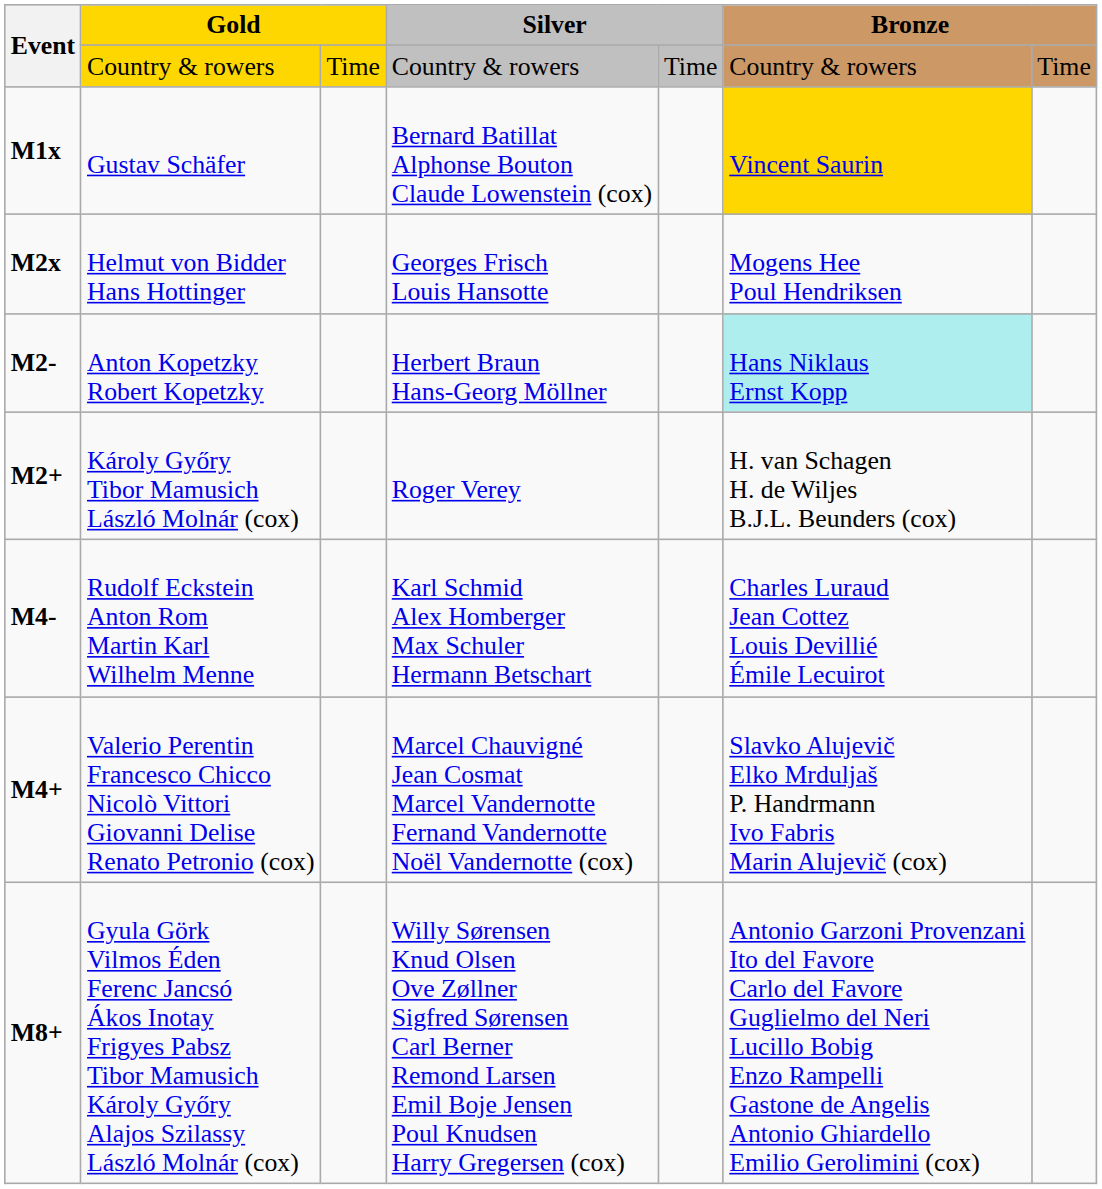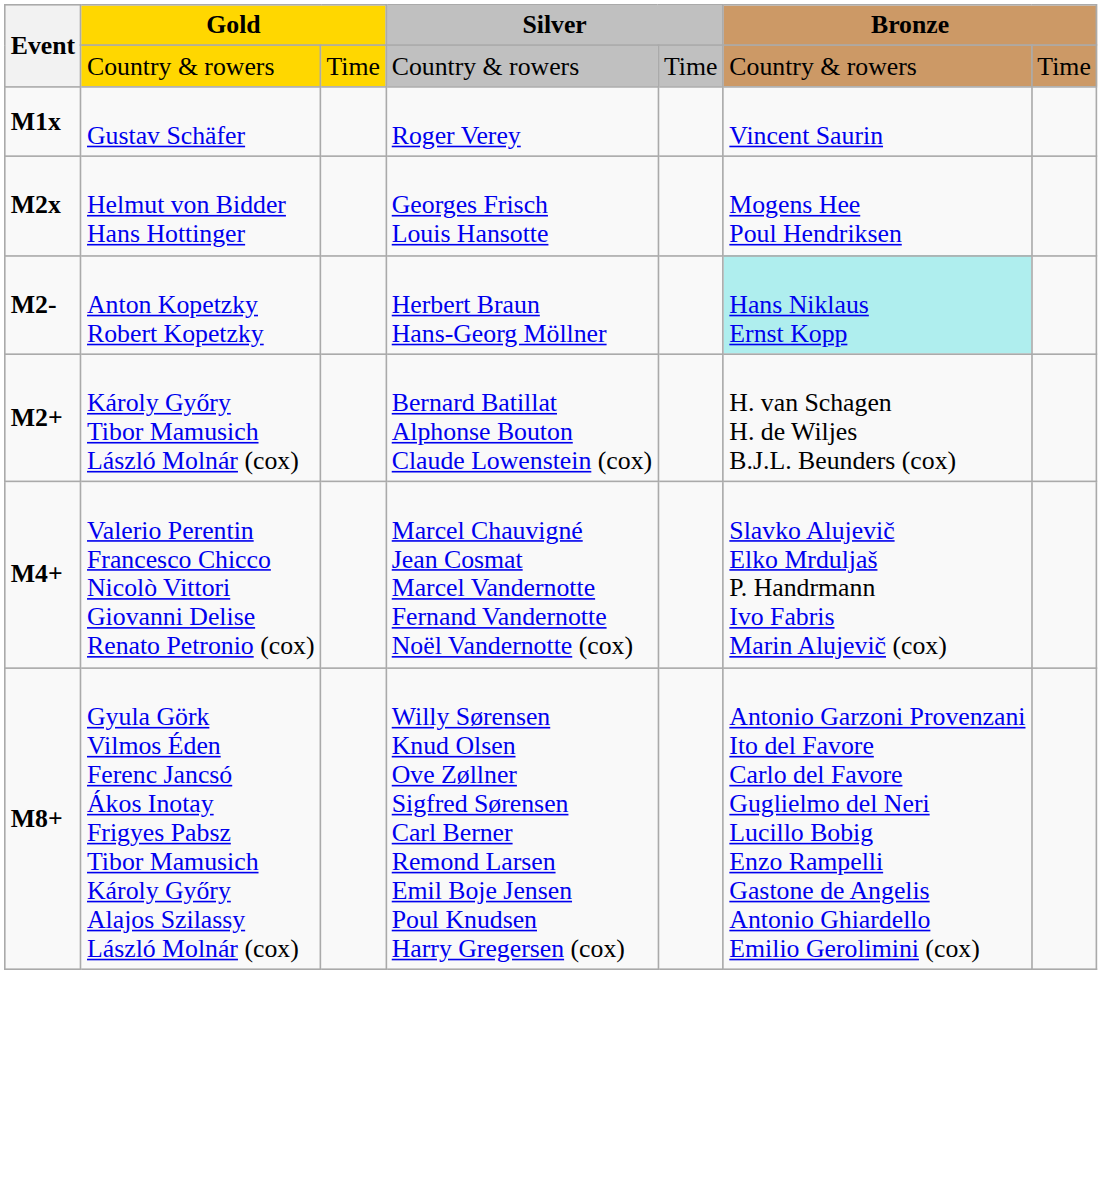 <table class="wikitable">
 <tr>
 <th rowspan="2">Event</th>
 <th colspan="2" style="background:gold;">Gold</th>
 <th colspan="2" style="background:silver;">Silver</th>
 <th colspan="2" style="background:#c96;">Bronze</th>
 </tr>
 <tr>
 <td style="background:gold;">Country & rowers</td>
 <td style="background:gold;">Time</td>
 <td style="background:silver;">Country & rowers</td>
 <td style="background:silver;">Time</td>
 <td style="background:#c96;">Country & rowers</td>
 <td style="background:#c96;">Time</td>
 </tr>
 <tr>
 <td><strong>M1x</strong></td>
 <td> <br> <a href='#'>Gustav Schäfer</a></td>
 <td></td>
-<td> <br> <a href='#'>Bernard Batillat</a> <br> <a href='#'>Alphonse Bouton</a> <br> <a href='#'>Claude Lowenstein</a> (cox)</td>
+<td> <br> <a href='#'>Roger Verey</a></td>
 <td></td>
-<td style="background: gold;"> <br> <a href='#'>Vincent Saurin</a></td>
+<td> <br> <a href='#'>Vincent Saurin</a></td>
 <td></td>
 </tr>
 <tr>
 <td><strong>M2x</strong></td>
 <td> <br> <a href='#'>Helmut von Bidder</a> <br> <a href='#'>Hans Hottinger</a></td>
 <td></td>
 <td> <br> <a href='#'>Georges Frisch</a> <br> <a href='#'>Louis Hansotte</a></td>
 <td></td>
 <td> <br> <a href='#'>Mogens Hee</a> <br> <a href='#'>Poul Hendriksen</a></td>
 <td></td>
 </tr>
 <tr>
 <td><strong>M2-</strong></td>
 <td> <br> <a href='#'>Anton Kopetzky</a> <br> <a href='#'>Robert Kopetzky</a></td>
 <td></td>
 <td> <br> <a href='#'>Herbert Braun</a> <br> <a href='#'>Hans-Georg Möllner</a></td>
 <td></td>
 <td style="background: paleturquoise;"> <br> <a href='#'>Hans Niklaus</a> <br> <a href='#'>Ernst Kopp</a></td>
 <td></td>
 </tr>
 <tr>
 <td><strong>M2+</strong></td>
 <td> <br> <a href='#'>Károly Győry</a> <br> <a href='#'>Tibor Mamusich</a> <br> <a href='#'>László Molnár</a> (cox)</td>
 <td></td>
-<td> <br> <a href='#'>Roger Verey</a></td>
+<td> <br> <a href='#'>Bernard Batillat</a> <br> <a href='#'>Alphonse Bouton</a> <br> <a href='#'>Claude Lowenstein</a> (cox)</td>
 <td></td>
 <td> <br> H. van Schagen <br> H. de Wiljes <br> B.J.L. Beunders (cox)</td>
-<td></td>
-</tr>
-<tr>
-<td><strong>M4-</strong></td>
-<td> <br> <a href='#'>Rudolf Eckstein</a> <br> <a href='#'>Anton Rom</a> <br> <a href='#'>Martin Karl</a> <br> <a href='#'>Wilhelm Menne</a></td>
-<td></td>
-<td> <br> <a href='#'>Karl Schmid</a> <br> <a href='#'>Alex Homberger</a> <br> <a href='#'>Max Schuler</a> <br> <a href='#'>Hermann Betschart</a></td>
-<td></td>
-<td> <br> <a href='#'>Charles Luraud</a> <br> <a href='#'>Jean Cottez</a> <br> <a href='#'>Louis Devillié</a> <br> <a href='#'>Émile Lecuirot</a></td>
 <td></td>
 </tr>
 <tr>
 <td><strong>M4+</strong></td>
 <td> <br> <a href='#'>Valerio Perentin</a> <br> <a href='#'>Francesco Chicco</a> <br> <a href='#'>Nicolò Vittori</a> <br> <a href='#'>Giovanni Delise</a> <br> <a href='#'>Renato Petronio</a> (cox)</td>
 <td></td>
 <td> <br> <a href='#'>Marcel Chauvigné</a> <br> <a href='#'>Jean Cosmat</a> <br> <a href='#'>Marcel Vandernotte</a> <br> <a href='#'>Fernand Vandernotte</a> <br> <a href='#'>Noël Vandernotte</a> (cox)</td>
 <td></td>
 <td> <br> <a href='#'>Slavko Alujevič</a> <br> <a href='#'>Elko Mrduljaš</a> <br> P. Handrmann <br> <a href='#'>Ivo Fabris</a> <br> <a href='#'>Marin Alujevič</a> (cox)</td>
 <td></td>
 </tr>
 <tr>
 <td><strong>M8+</strong></td>
 <td> <br> <a href='#'>Gyula Görk</a> <br> <a href='#'>Vilmos Éden</a> <br> <a href='#'>Ferenc Jancsó</a> <br> <a href='#'>Ákos Inotay</a> <br> <a href='#'>Frigyes Pabsz</a> <br> <a href='#'>Tibor Mamusich</a> <br> <a href='#'>Károly Győry</a> <br> <a href='#'>Alajos Szilassy</a> <br> <a href='#'>László Molnár</a> (cox)</td>
 <td></td>
 <td> <br> <a href='#'>Willy Sørensen</a> <br> <a href='#'>Knud Olsen</a> <br> <a href='#'>Ove Zøllner</a> <br> <a href='#'>Sigfred Sørensen</a> <br> <a href='#'>Carl Berner</a> <br> <a href='#'>Remond Larsen</a> <br> <a href='#'>Emil Boje Jensen</a> <br> <a href='#'>Poul Knudsen</a> <br> <a href='#'>Harry Gregersen</a> (cox)</td>
 <td></td>
 <td> <br> <a href='#'>Antonio Garzoni Provenzani</a> <br> <a href='#'>Ito del Favore</a> <br> <a href='#'>Carlo del Favore</a> <br> <a href='#'>Guglielmo del Neri</a> <br> <a href='#'>Lucillo Bobig</a> <br> <a href='#'>Enzo Rampelli</a> <br> <a href='#'>Gastone de Angelis</a> <br> <a href='#'>Antonio Ghiardello</a> <br> <a href='#'>Emilio Gerolimini</a> (cox)</td>
 <td></td>
 </tr>
 </table>
